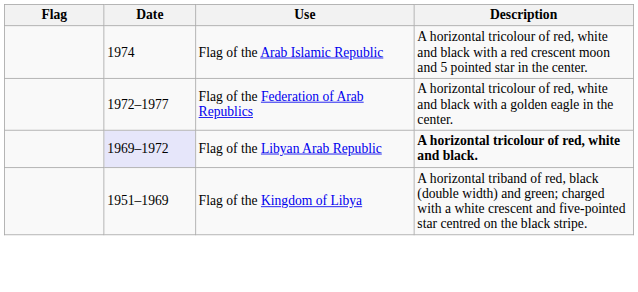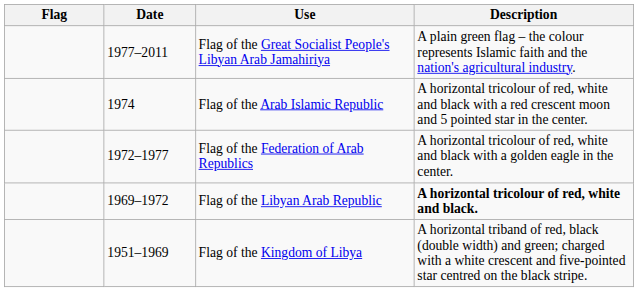 <table class="wikitable">
 <tr>
 <th style="width:110px;">Flag</th>
 <th style="width:100px;">Date</th>
 <th style="width:250px;">Use</th>
 <th style="width:250px;">Description</th>
+</tr>
+<tr>
+<td></td>
+<td>1977–2011</td>
+<td>Flag of the <a href='#'>Great Socialist People's Libyan Arab Jamahiriya</a></td>
+<td>A plain green flag – the colour represents Islamic faith and the <a href='#'>nation's agricultural industry</a>.</td>
 </tr>
 <tr>
 <td></td>
 <td>1974</td>
 <td>Flag of the <a href='#'>Arab Islamic Republic</a></td>
 <td>A horizontal tricolour of red, white and black with a red crescent moon and 5 pointed star in the center.</td>
 </tr>
 <tr>
 <td></td>
 <td>1972–1977</td>
 <td>Flag of the <a href='#'>Federation of Arab Republics</a></td>
 <td>A horizontal tricolour of red, white and black with a golden eagle in the center.</td>
 </tr>
 <tr>
 <td></td>
-<td style="background: lavender;">1969–1972</td>
+<td>1969–1972</td>
 <td>Flag of the <a href='#'>Libyan Arab Republic</a></td>
 <td><strong>A horizontal tricolour of red, white and black.</strong></td>
 </tr>
 <tr>
 <td></td>
 <td>1951–1969</td>
 <td>Flag of the <a href='#'>Kingdom of Libya</a></td>
 <td>A horizontal triband of red, black (double width) and green; charged with a white crescent and five-pointed star centred on the black stripe.</td>
 </tr>
 </table>
